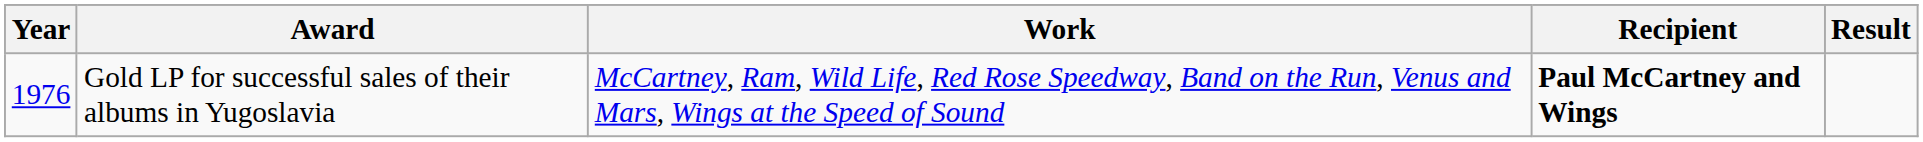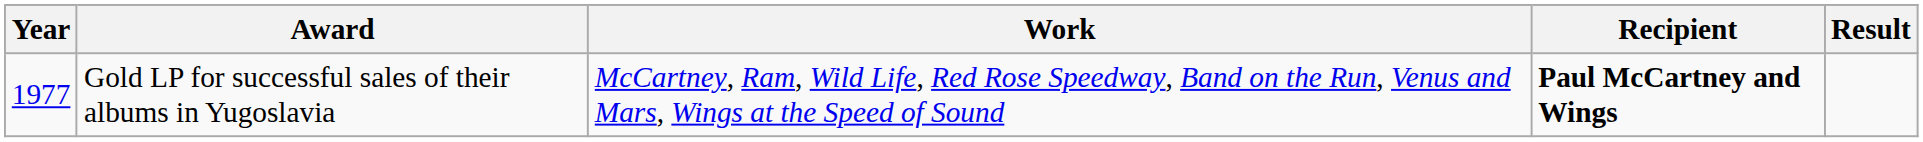 <table class="wikitable sortable"  style="font-size:95%; width:50%;">
 <tr>
 <th>Year</th>
 <th>Award</th>
 <th>Work</th>
 <th>Recipient</th>
 <th>Result</th>
 </tr>
 <tr>
-<td><a href='#'>1976</a></td>
+<td><a href='#'>1977</a></td>
 <td>Gold LP for successful sales of their albums in Yugoslavia</td>
 <td><em><a href='#'>McCartney</a></em>, <em><a href='#'>Ram</a></em>, <em><a href='#'>Wild Life</a></em>, <em><a href='#'>Red Rose Speedway</a></em>, <em><a href='#'>Band on the Run</a></em>, <em><a href='#'>Venus and Mars</a></em>, <em><a href='#'>Wings at the Speed of Sound</a></em></td>
 <td><strong>Paul McCartney and Wings</strong></td>
 <td></td>
 </tr>
 </table>
